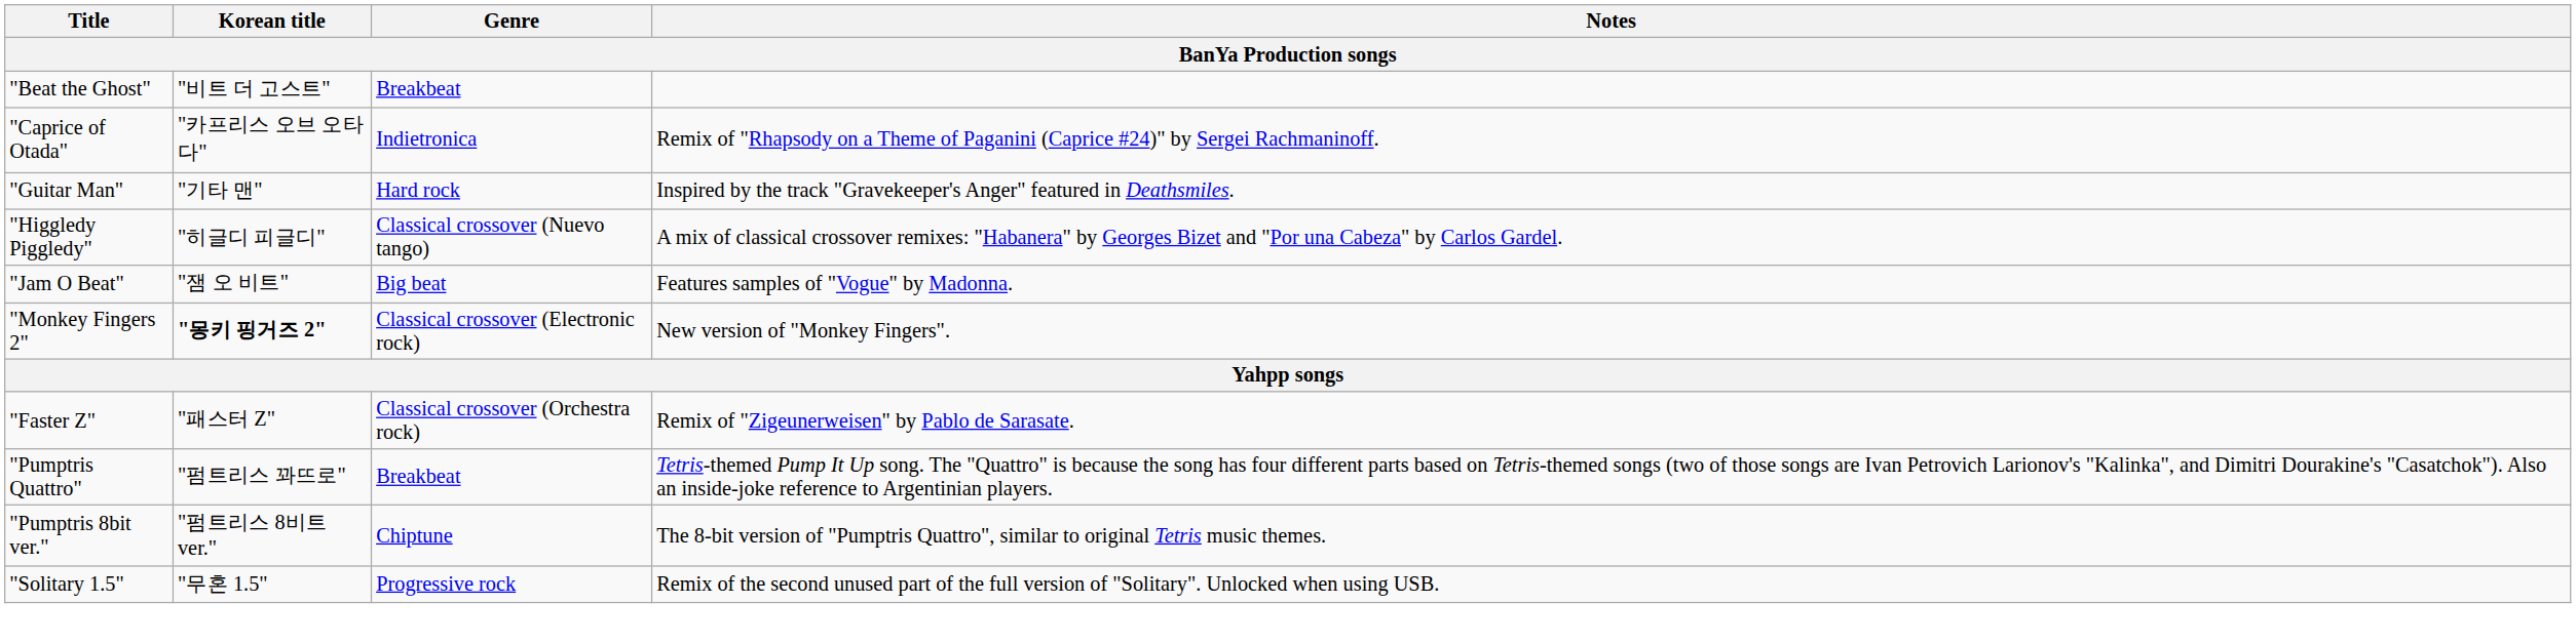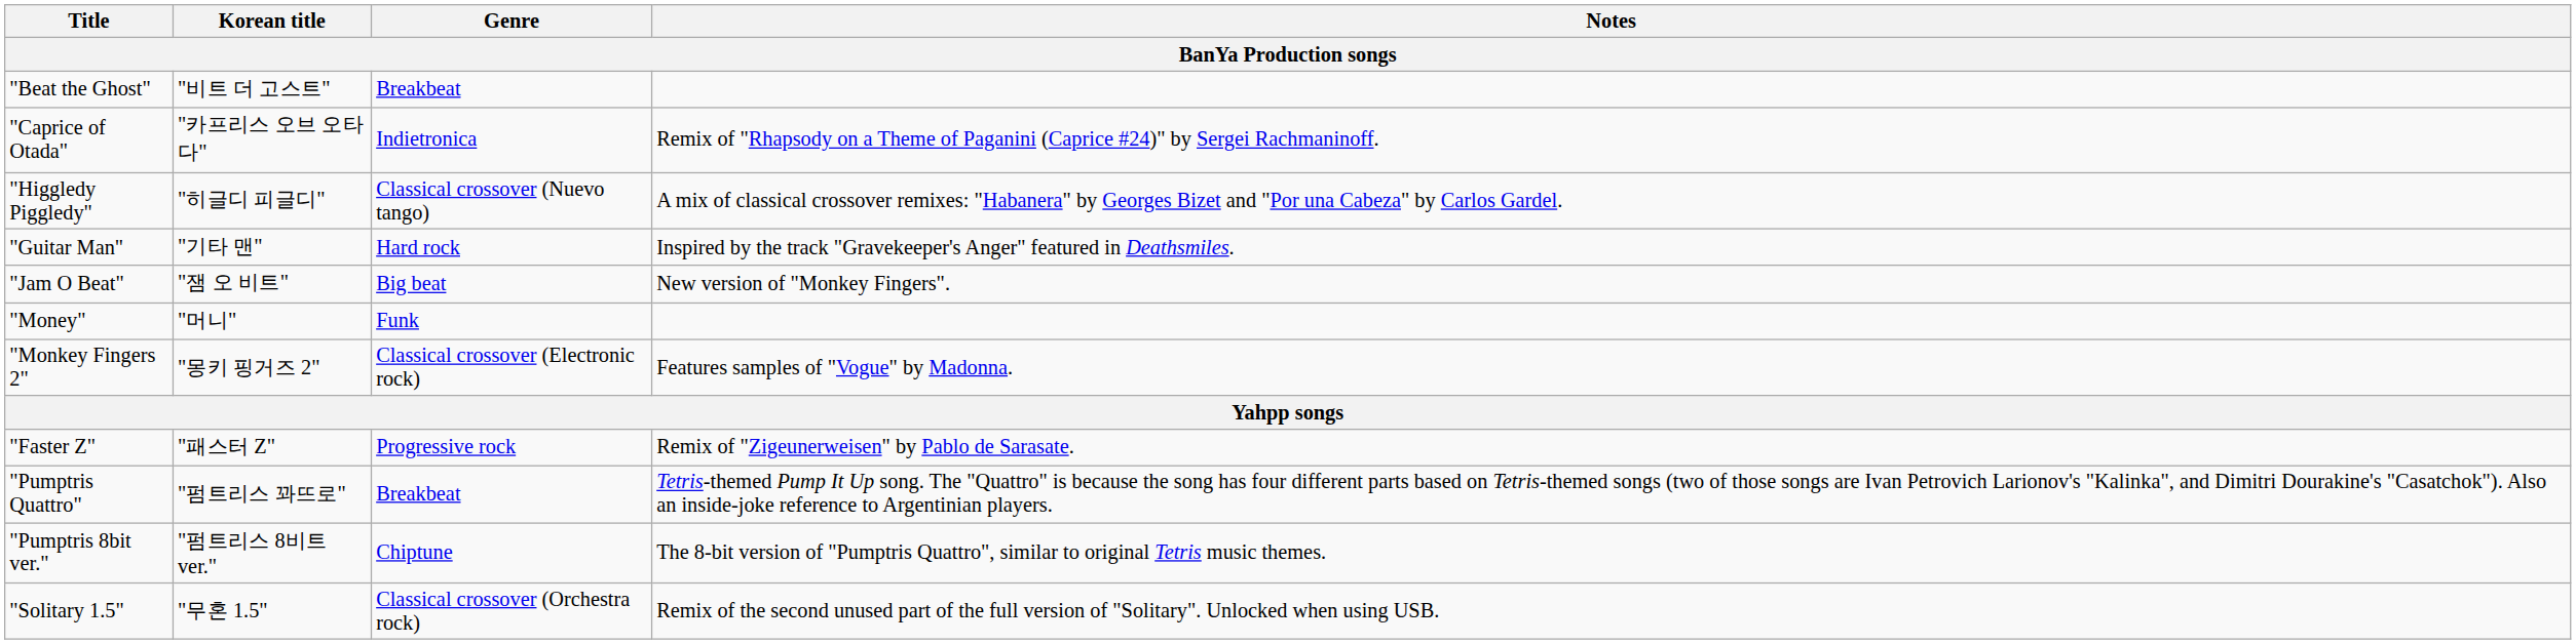 <table class="wikitable">
 <tr>
 <th>Title</th>
 <th>Korean title</th>
 <th>Genre</th>
 <th>Notes</th>
 </tr>
 <tr>
 <th colspan="4">BanYa Production songs</th>
 </tr>
 <tr>
 <td>"Beat the Ghost"</td>
 <td>"비트 더 고스트"</td>
 <td><a href='#'>Breakbeat</a></td>
 <td></td>
 </tr>
 <tr>
 <td>"Caprice of Otada"</td>
 <td>"카프리스 오브 오타다"</td>
 <td><a href='#'>Indietronica</a></td>
 <td>Remix of "<a href='#'>Rhapsody on a Theme of Paganini</a> (<a href='#'>Caprice #24</a>)" by <a href='#'>Sergei Rachmaninoff</a>.</td>
 </tr>
 <tr>
+<td>"Higgledy Piggledy"</td>
+<td>"히글디 피글디"</td>
+<td><a href='#'>Classical crossover</a> (Nuevo tango)</td>
+<td>A mix of classical crossover remixes: "<a href='#'>Habanera</a>" by <a href='#'>Georges Bizet</a> and "<a href='#'>Por una Cabeza</a>" by <a href='#'>Carlos Gardel</a>.</td>
+</tr>
+<tr>
 <td>"Guitar Man"</td>
 <td>"기타 맨"</td>
 <td><a href='#'>Hard rock</a></td>
 <td>Inspired by the track "Gravekeeper's Anger" featured in <em><a href='#'>Deathsmiles</a></em>.</td>
 </tr>
 <tr>
-<td>"Higgledy Piggledy"</td>
-<td>"히글디 피글디"</td>
-<td><a href='#'>Classical crossover</a> (Nuevo tango)</td>
-<td>A mix of classical crossover remixes: "<a href='#'>Habanera</a>" by <a href='#'>Georges Bizet</a> and "<a href='#'>Por una Cabeza</a>" by <a href='#'>Carlos Gardel</a>.</td>
-</tr>
-<tr>
 <td>"Jam O Beat"</td>
 <td>"잼 오 비트"</td>
 <td><a href='#'>Big beat</a></td>
-<td>Features samples of "<a href='#'>Vogue</a>" by <a href='#'>Madonna</a>.</td>
+<td>New version of "Monkey Fingers".</td>
+</tr>
+<tr>
+<td>"Money"</td>
+<td>"머니"</td>
+<td><a href='#'>Funk</a></td>
+<td></td>
 </tr>
 <tr>
 <td>"Monkey Fingers 2"</td>
-<td><strong>"몽키 핑거즈 2"</strong></td>
+<td>"몽키 핑거즈 2"</td>
 <td><a href='#'>Classical crossover</a> (Electronic rock)</td>
-<td>New version of "Monkey Fingers".</td>
+<td>Features samples of "<a href='#'>Vogue</a>" by <a href='#'>Madonna</a>.</td>
 </tr>
 <tr>
 <th colspan="4">Yahpp songs</th>
 </tr>
 <tr>
 <td>"Faster Z"</td>
 <td>"패스터 Z"</td>
-<td><a href='#'>Classical crossover</a> (Orchestra rock)</td>
+<td><a href='#'>Progressive rock</a></td>
 <td>Remix of "<a href='#'>Zigeunerweisen</a>" by <a href='#'>Pablo de Sarasate</a>.</td>
 </tr>
 <tr>
 <td>"Pumptris Quattro"</td>
 <td>"펌트리스 꽈뜨로"</td>
 <td><a href='#'>Breakbeat</a></td>
 <td><em><a href='#'>Tetris</a></em>-themed <em>Pump It Up</em> song. The "Quattro" is because the song has four different parts based on <em>Tetris</em>-themed songs (two of those songs are Ivan Petrovich Larionov's "Kalinka", and Dimitri Dourakine's "Casatchok"). Also an inside-joke reference to Argentinian players.</td>
 </tr>
 <tr>
 <td>"Pumptris 8bit ver."</td>
 <td>"펌트리스 8비트 ver."</td>
 <td><a href='#'>Chiptune</a></td>
 <td>The 8-bit version of "Pumptris Quattro", similar to original <em><a href='#'>Tetris</a></em> music themes.</td>
 </tr>
 <tr>
 <td>"Solitary 1.5"</td>
 <td>"무혼 1.5"</td>
-<td><a href='#'>Progressive rock</a></td>
+<td><a href='#'>Classical crossover</a> (Orchestra rock)</td>
 <td>Remix of the second unused part of the full version of "Solitary". Unlocked when using USB.</td>
 </tr>
 </table>
